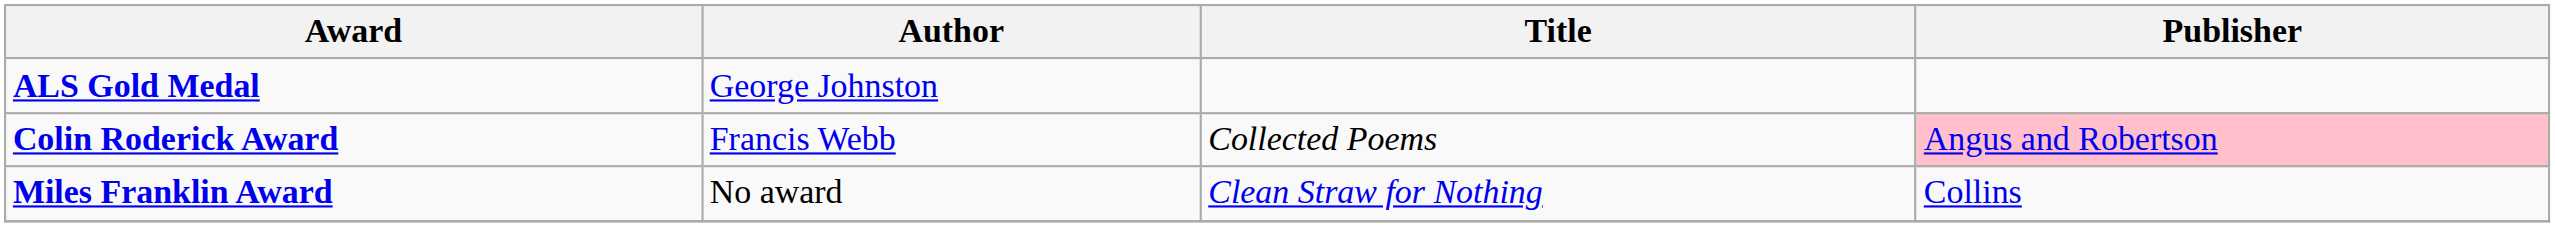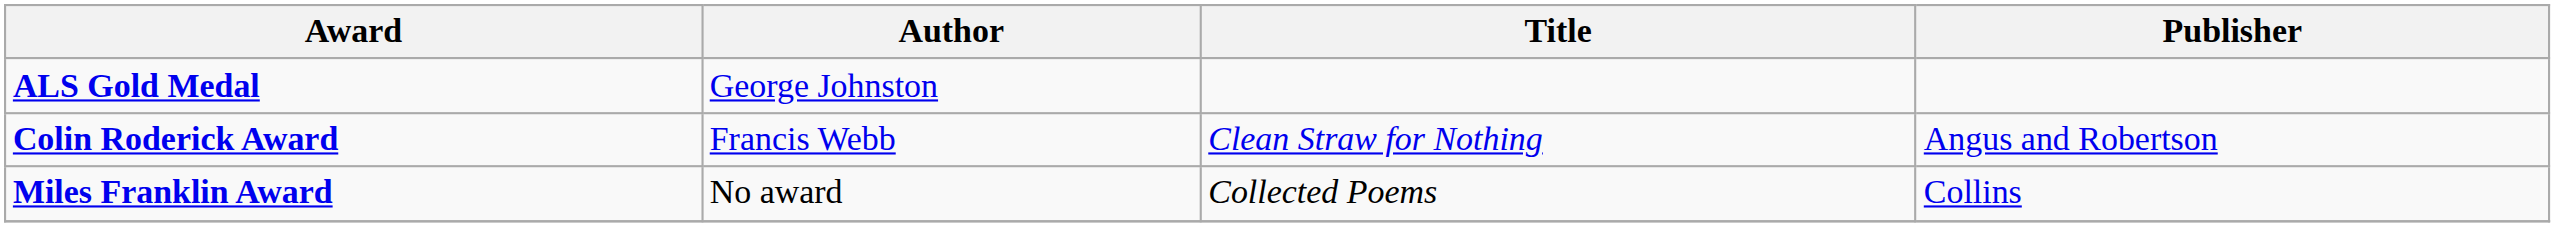 <table class="wikitable" width=95%>
 <tr>
 <th>Award</th>
 <th>Author</th>
 <th>Title</th>
 <th>Publisher</th>
 </tr>
 <tr>
 <td><strong><a href='#'>ALS Gold Medal</a></strong></td>
 <td><a href='#'>George Johnston</a></td>
 <td></td>
 <td></td>
 </tr>
 <tr>
 <td><strong><a href='#'>Colin Roderick Award</a></strong></td>
 <td><a href='#'>Francis Webb</a></td>
-<td><em>Collected Poems</em></td>
-<td style="background: pink;"><a href='#'>Angus and Robertson</a></td>
+<td><em><a href='#'>Clean Straw for Nothing</a></em></td>
+<td><a href='#'>Angus and Robertson</a></td>
 </tr>
 <tr>
 <td><strong><a href='#'>Miles Franklin Award</a></strong></td>
 <td>No award</td>
-<td><em><a href='#'>Clean Straw for Nothing</a></em></td>
+<td><em>Collected Poems</em></td>
 <td><a href='#'>Collins</a></td>
 </tr>
 <tr>
 </tr>
 </table>
